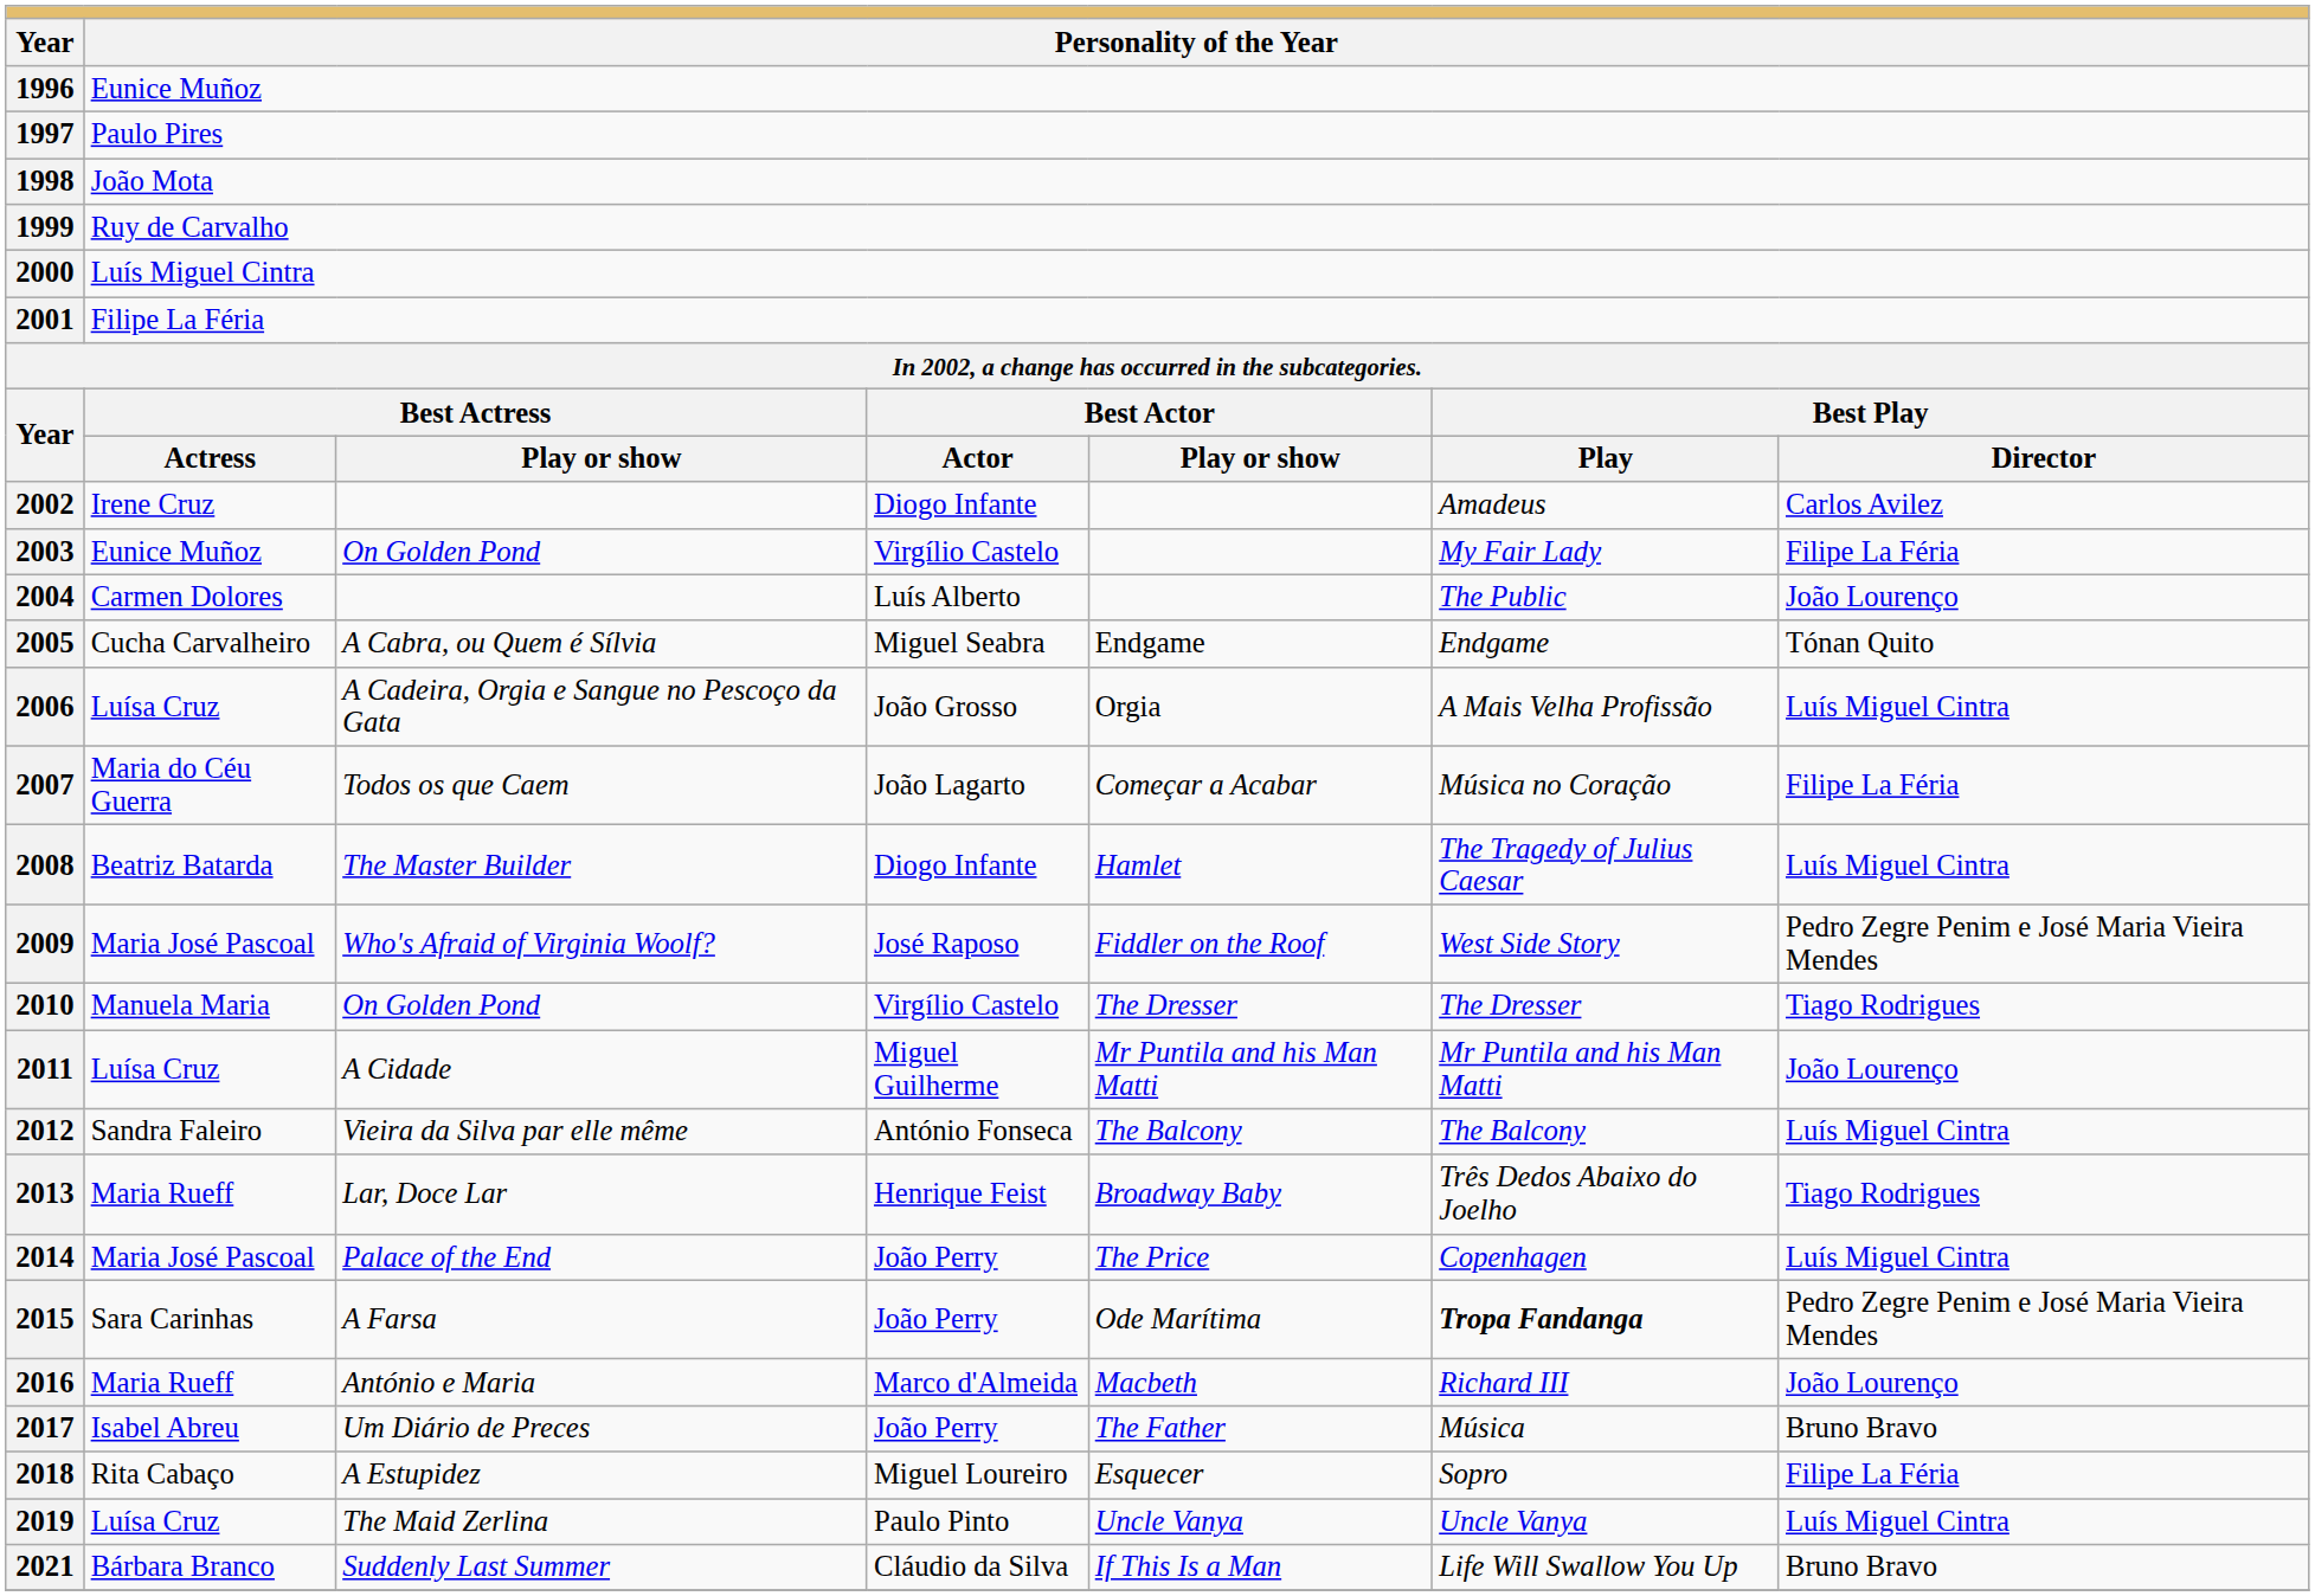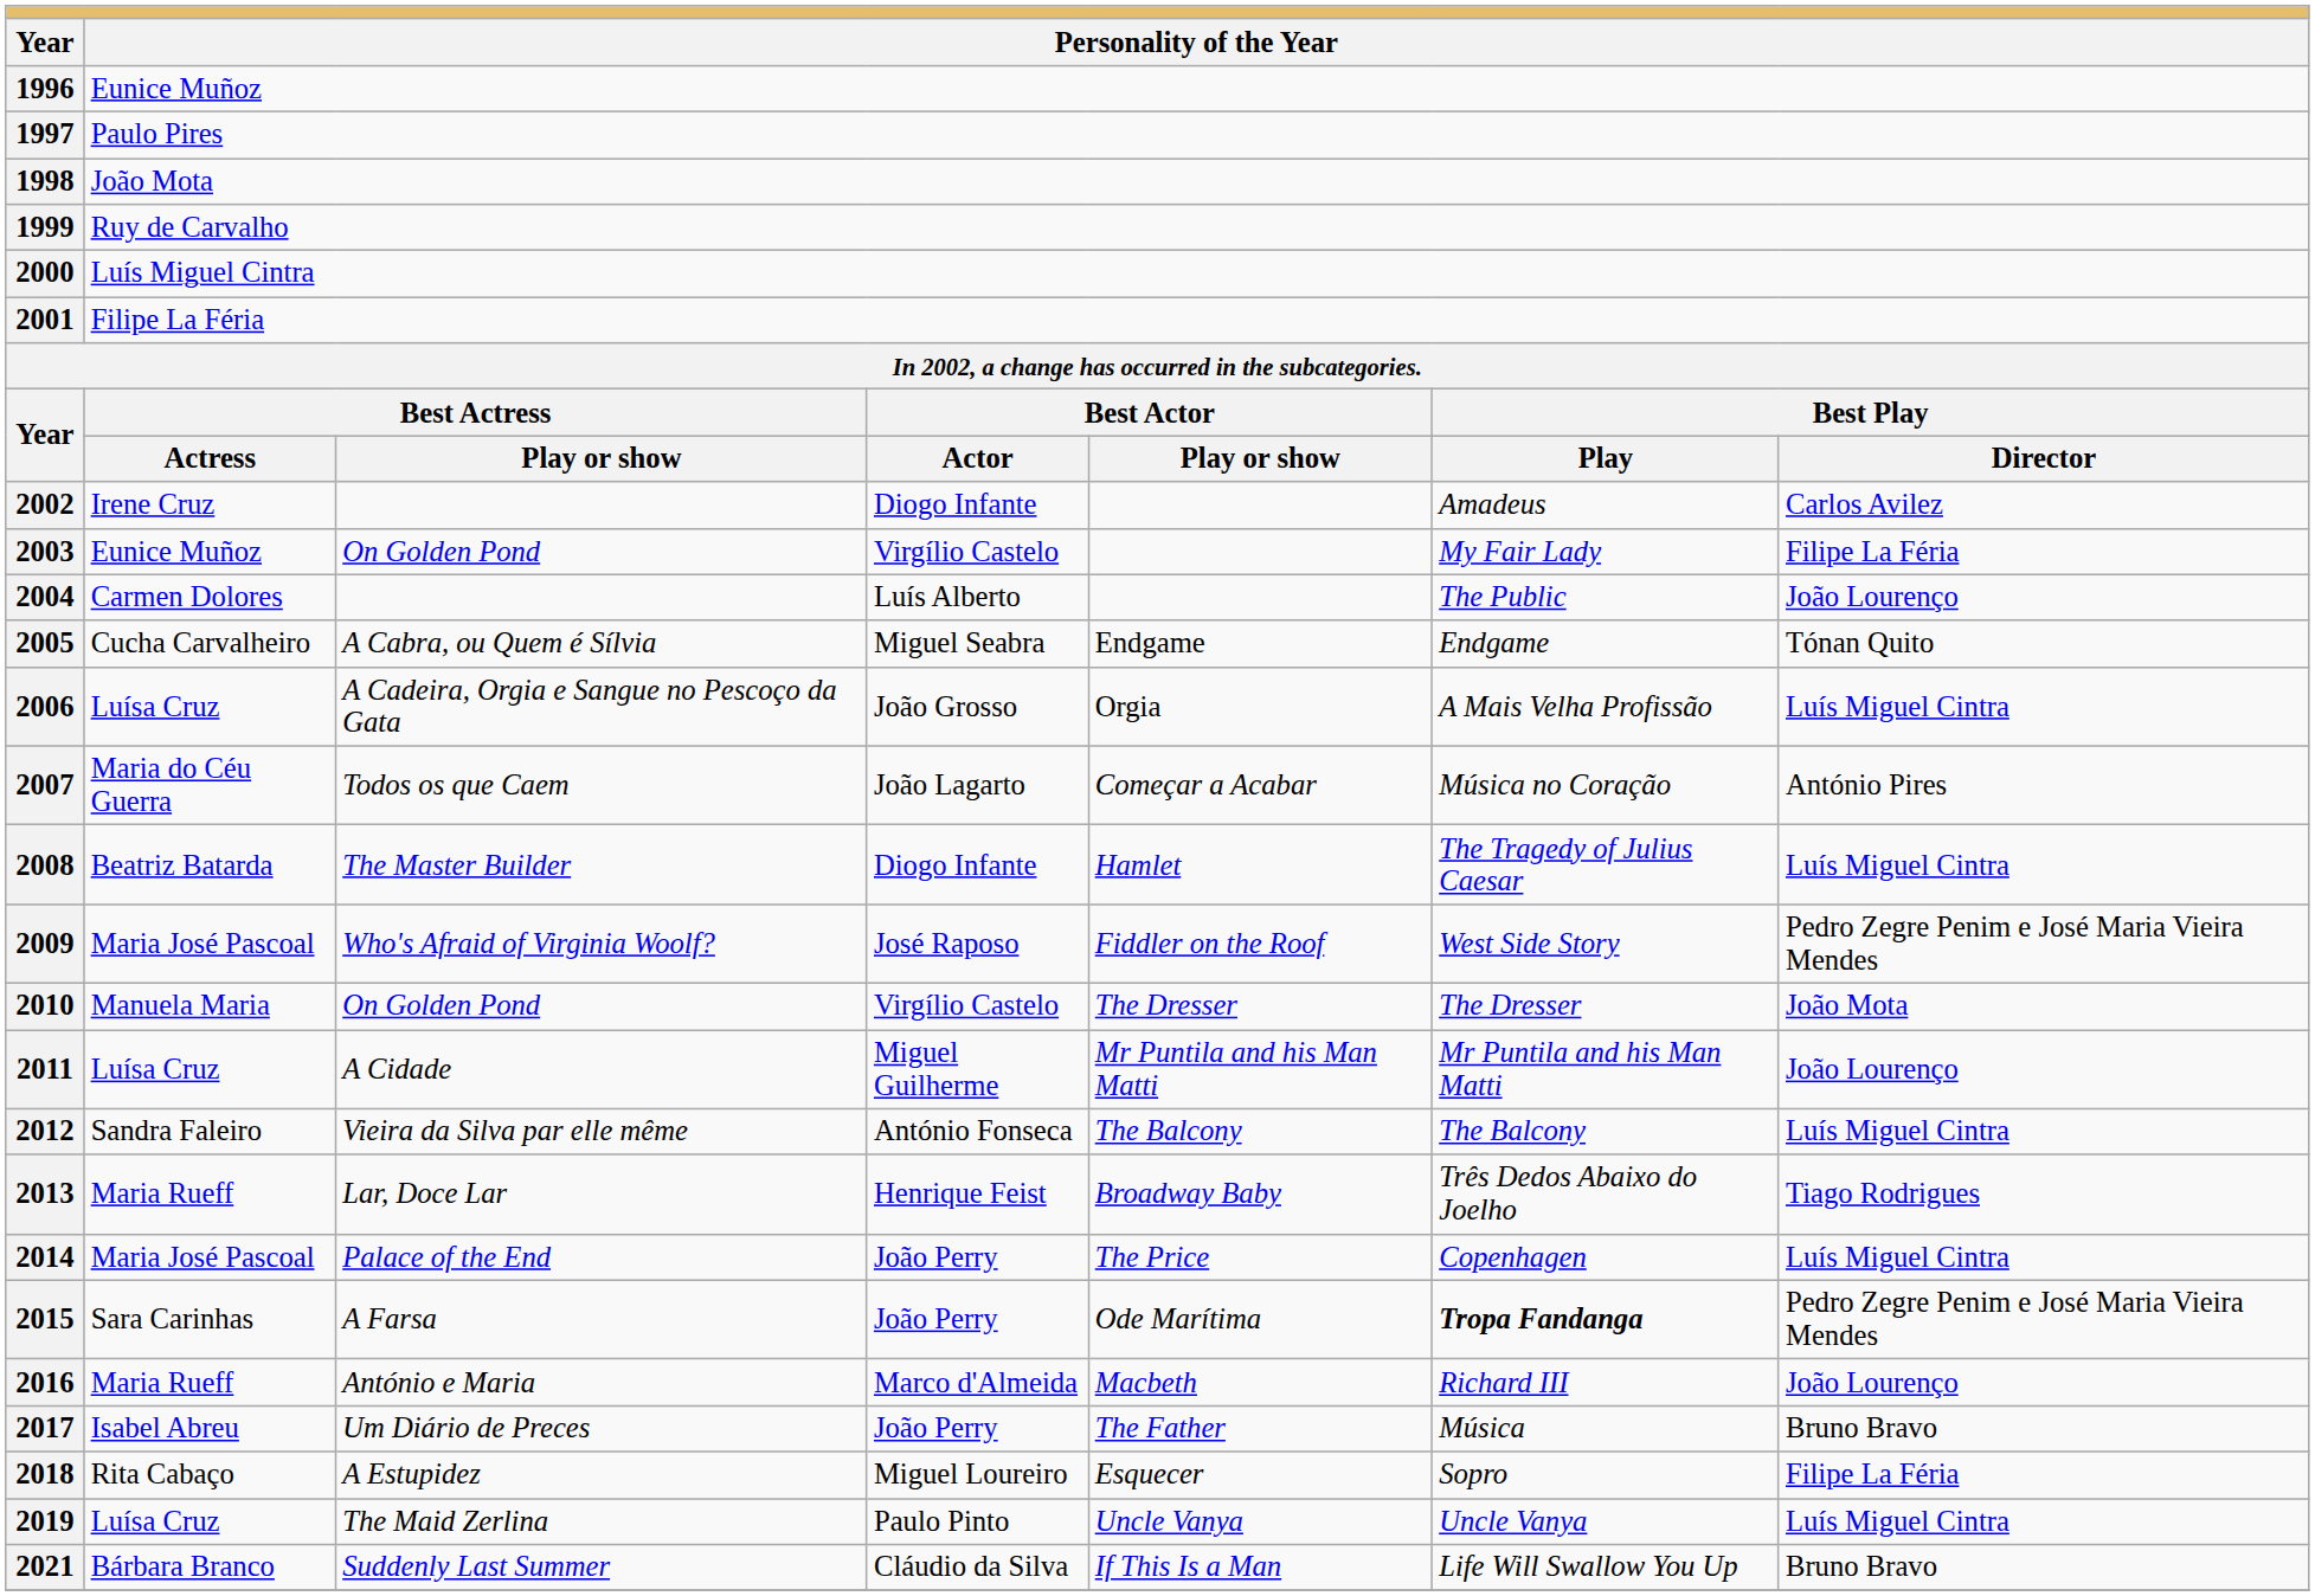 <table class="wikitable sortable" width="100%">
 <tr>
 <td colspan="7" bgcolor="#e4be6d"></td>
 </tr>
 <tr>
 <th colspan="1" style="padding: 0 5px;">Year</th>
 <th colspan="6">Personality of the Year</th>
 </tr>
 <tr>
 <th>1996</th>
 <td colspan="6"><a href='#'>Eunice Muñoz</a></td>
 </tr>
 <tr>
 <th>1997</th>
 <td colspan="6"><a href='#'>Paulo Pires</a></td>
 </tr>
 <tr>
 <th>1998</th>
 <td colspan="6"><a href='#'>João Mota</a></td>
 </tr>
 <tr>
 <th>1999</th>
 <td colspan="6"><a href='#'>Ruy de Carvalho</a></td>
 </tr>
 <tr>
 <th>2000</th>
 <td colspan="6"><a href='#'>Luís Miguel Cintra</a></td>
 </tr>
 <tr>
 <th>2001</th>
 <td colspan="6"><a href='#'>Filipe La Féria</a></td>
 </tr>
 <tr>
 <th colspan="7"><em><small>In 2002, a change has occurred in the subcategories.</small></em></th>
 </tr>
 <tr>
 <th rowspan="2">Year</th>
 <th colspan="2">Best Actress</th>
 <th colspan="2">Best Actor</th>
 <th colspan="2">Best Play</th>
 </tr>
 <tr>
 <th>Actress</th>
 <th>Play or show</th>
 <th>Actor</th>
 <th>Play or show</th>
 <th>Play</th>
 <th>Director</th>
 </tr>
 <tr>
 <th>2002</th>
 <td><a href='#'>Irene Cruz</a></td>
 <td></td>
 <td><a href='#'>Diogo Infante</a></td>
 <td></td>
 <td><em>Amadeus</em></td>
 <td><a href='#'>Carlos Avilez</a></td>
 </tr>
 <tr>
 <th>2003</th>
 <td><a href='#'>Eunice Muñoz</a></td>
 <td><em><a href='#'>On Golden Pond</a></em></td>
 <td><a href='#'>Virgílio Castelo</a></td>
 <td></td>
 <td><em><a href='#'>My Fair Lady</a></em></td>
 <td><a href='#'>Filipe La Féria</a></td>
 </tr>
 <tr>
 <th>2004</th>
 <td><a href='#'>Carmen Dolores</a></td>
 <td></td>
 <td>Luís Alberto</td>
 <td></td>
 <td><a href='#'><em>The Public</em></a></td>
 <td><a href='#'>João Lourenço</a></td>
 </tr>
 <tr>
 <th>2005</th>
 <td>Cucha Carvalheiro</td>
 <td><em>A Cabra, ou Quem é Sílvia</em></td>
 <td>Miguel Seabra</td>
 <td>Endgame</td>
 <td><em>Endgame</em></td>
 <td>Tónan Quito</td>
 </tr>
 <tr>
 <th>2006</th>
 <td><a href='#'>Luísa Cruz</a></td>
 <td><em>A Cadeira, Orgia e Sangue no Pescoço da Gata</em></td>
 <td>João Grosso</td>
 <td>Orgia</td>
 <td><em>A Mais Velha Profissão</em></td>
 <td><a href='#'>Luís Miguel Cintra</a></td>
 </tr>
 <tr>
 <th>2007</th>
 <td><a href='#'>Maria do Céu Guerra</a></td>
 <td><em>Todos os que Caem</em></td>
 <td>João Lagarto</td>
 <td><em>Começar a Acabar</em></td>
 <td><em>Música no Coração</em></td>
-<td><a href='#'>Filipe La Féria</a></td>
+<td>António Pires</td>
 </tr>
 <tr>
 <th>2008</th>
 <td><a href='#'>Beatriz Batarda</a></td>
 <td><em><a href='#'>The Master Builder</a></em></td>
 <td><a href='#'>Diogo Infante</a></td>
 <td><em><a href='#'>Hamlet</a></em> </td>
 <td><em><a href='#'>The Tragedy of Julius Caesar</a></em></td>
 <td><a href='#'>Luís Miguel Cintra</a></td>
 </tr>
 <tr>
 <th>2009</th>
 <td><a href='#'>Maria José Pascoal</a></td>
 <td><em><a href='#'>Who's Afraid of Virginia Woolf?</a></em></td>
 <td><a href='#'>José Raposo</a></td>
 <td><em><a href='#'>Fiddler on the Roof</a></em></td>
 <td><em><a href='#'>West Side Story</a></em></td>
 <td>Pedro Zegre Penim e José Maria Vieira Mendes</td>
 </tr>
 <tr>
 <th>2010</th>
 <td><a href='#'>Manuela Maria</a></td>
 <td><em><a href='#'>On Golden Pond</a></em></td>
 <td><a href='#'>Virgílio Castelo</a></td>
 <td><em><a href='#'>The Dresser</a></em></td>
 <td><em><a href='#'>The Dresser</a></em></td>
-<td><a href='#'>Tiago Rodrigues</a></td>
+<td><a href='#'>João Mota</a></td>
 </tr>
 <tr>
 <th>2011</th>
 <td><a href='#'>Luísa Cruz</a></td>
 <td><em>A Cidade</em></td>
 <td><a href='#'>Miguel Guilherme</a></td>
 <td><em><a href='#'>Mr Puntila and his Man Matti</a></em></td>
 <td><em><a href='#'>Mr Puntila and his Man Matti</a></em></td>
 <td><a href='#'>João Lourenço</a></td>
 </tr>
 <tr>
 <th>2012</th>
 <td>Sandra Faleiro</td>
 <td><em>Vieira da Silva par elle même</em></td>
 <td>António Fonseca</td>
 <td><em><a href='#'>The Balcony</a></em></td>
 <td><em><a href='#'>The Balcony</a></em></td>
 <td><a href='#'>Luís Miguel Cintra</a></td>
 </tr>
 <tr>
 <th>2013</th>
 <td><a href='#'>Maria Rueff</a></td>
 <td><em>Lar, Doce Lar</em></td>
 <td><a href='#'>Henrique Feist</a></td>
 <td><em><a href='#'>Broadway Baby</a></em></td>
 <td><em>Três Dedos Abaixo do Joelho</em></td>
 <td><a href='#'>Tiago Rodrigues</a></td>
 </tr>
 <tr>
 <th>2014</th>
 <td><a href='#'>Maria José Pascoal</a></td>
 <td><em><a href='#'>Palace of the End</a></em></td>
 <td><a href='#'>João Perry</a></td>
 <td><a href='#'><em>The Price</em></a></td>
 <td><em><a href='#'>Copenhagen</a></em></td>
 <td><a href='#'>Luís Miguel Cintra</a></td>
 </tr>
 <tr>
 <th>2015</th>
 <td>Sara Carinhas</td>
 <td><em>A Farsa</em></td>
 <td><a href='#'>João Perry</a></td>
 <td><em>Ode Marítima</em></td>
 <td><strong><em>Tropa Fandanga</em></strong></td>
 <td>Pedro Zegre Penim e José Maria Vieira Mendes</td>
 </tr>
 <tr>
 <th>2016</th>
 <td><a href='#'>Maria Rueff</a></td>
 <td><em>António e Maria</em></td>
 <td><a href='#'>Marco d'Almeida</a></td>
 <td><em><a href='#'>Macbeth</a></em></td>
 <td><em><a href='#'>Richard III</a></em></td>
 <td><a href='#'>João Lourenço</a></td>
 </tr>
 <tr>
 <th>2017</th>
 <td><a href='#'>Isabel Abreu</a></td>
 <td><em>Um Diário de Preces</em></td>
 <td><a href='#'>João Perry</a></td>
 <td><a href='#'><em>The Father</em></a></td>
 <td><em>Música</em></td>
 <td>Bruno Bravo</td>
 </tr>
 <tr>
 <th>2018</th>
 <td>Rita Cabaço</td>
 <td><em>A Estupidez</em></td>
 <td>Miguel Loureiro</td>
 <td><em>Esquecer</em></td>
 <td><em>Sopro</em></td>
 <td><a href='#'>Filipe La Féria</a></td>
 </tr>
 <tr>
 <th>2019</th>
 <td><a href='#'>Luísa Cruz</a></td>
 <td><em>The Maid Zerlina</em></td>
 <td>Paulo Pinto</td>
 <td><em><a href='#'>Uncle Vanya</a></em></td>
 <td><em><a href='#'>Uncle Vanya</a></em></td>
 <td><a href='#'>Luís Miguel Cintra</a></td>
 </tr>
 <tr>
 <th>2021</th>
 <td><a href='#'>Bárbara Branco</a></td>
 <td><em><a href='#'>Suddenly Last Summer</a></em></td>
 <td>Cláudio da Silva</td>
 <td><em><a href='#'>If This Is a Man</a></em></td>
 <td><em>Life Will Swallow You Up</em></td>
 <td>Bruno Bravo</td>
 </tr>
 <tr>
 </tr>
 </table>
